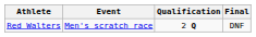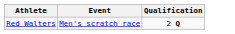 <table class="wikitable" style="font-size:90%;">
 <tr>
 <th>Athlete</th>
 <th>Event</th>
 <th>Qualification</th>
-<th>Final</th>
 </tr>
 <tr align=center>
 <td align=left><a href='#'>Red Walters</a></td>
 <td align=left><a href='#'>Men's scratch race</a></td>
 <td>2 <strong>Q</strong></td>
-<td>DNF</td>
 </tr>
 </table>
